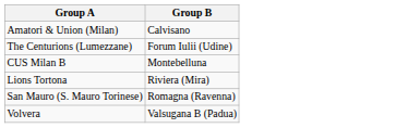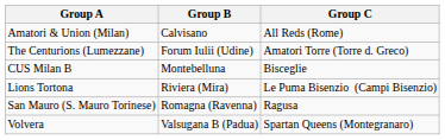 <table class="wikitable">
 <tr>
 <th>Group A</th>
 <th>Group B</th>
+<th>Group C</th>
 </tr>
 <tr>
 <td>Amatori & Union (Milan)</td>
 <td>Calvisano</td>
+<td>All Reds (Rome)</td>
 </tr>
 <tr>
 <td>The Centurions (Lumezzane)</td>
 <td>Forum Iulii (Udine)</td>
+<td>Amatori Torre (Torre d. Greco)</td>
 </tr>
 <tr>
 <td>CUS Milan B</td>
 <td>Montebelluna</td>
+<td>Bisceglie</td>
 </tr>
 <tr>
 <td>Lions Tortona</td>
 <td>Riviera (Mira)</td>
+<td>Le Puma Bisenzio  (Campi Bisenzio)</td>
 </tr>
 <tr>
 <td>San Mauro (S. Mauro Torinese)</td>
 <td>Romagna (Ravenna)</td>
+<td>Ragusa</td>
 </tr>
 <tr>
 <td>Volvera</td>
 <td>Valsugana B (Padua)</td>
+<td>Spartan Queens (Montegranaro)</td>
 </tr>
 </table>
